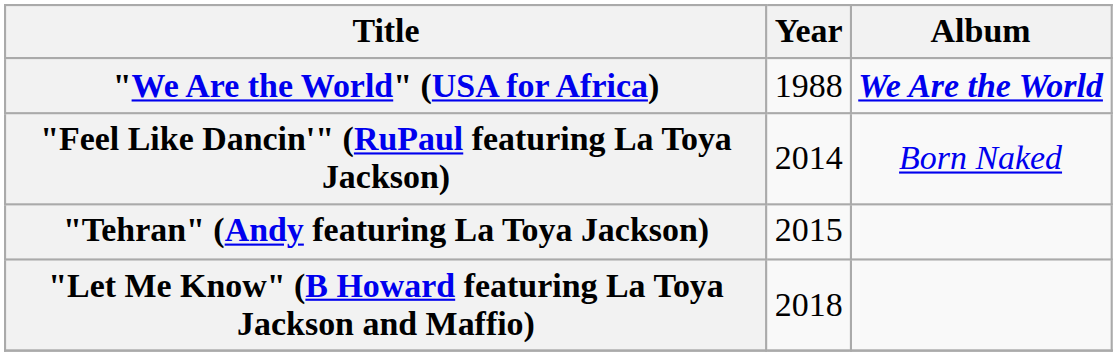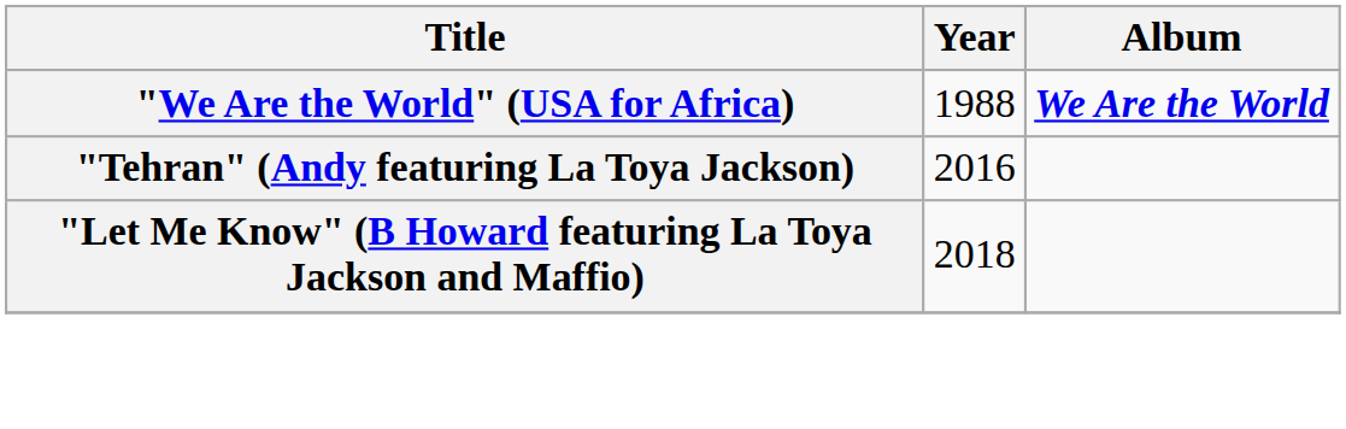 <table class="wikitable plainrowheaders" style="text-align:center;">
 <tr>
 <th scope="col" style="width:22em;">Title</th>
 <th scope="col">Year</th>
 <th scope="col">Album</th>
 </tr>
 <tr>
 <th scope="row">"<a href='#'>We Are the World</a>" <span>(<a href='#'>USA for Africa</a>)</span></th>
 <td>1988</td>
 <td><strong><em><a href='#'>We Are the World</a></em></strong></td>
 </tr>
 <tr>
-<th scope="row">"Feel Like Dancin'" <span>(<a href='#'>RuPaul</a> featuring La Toya Jackson)</span></th>
-<td>2014</td>
-<td><em><a href='#'>Born Naked</a></em></td>
-</tr>
-<tr>
 <th scope="row">"Tehran" <span>(<a href='#'>Andy</a> featuring La Toya Jackson)</span></th>
-<td>2015</td>
+<td>2016</td>
 <td></td>
 </tr>
 <tr>
 <th scope="row">"Let Me Know" <span>(<a href='#'>B Howard</a> featuring La Toya Jackson and Maffio)</span></th>
 <td>2018</td>
 <td></td>
 </tr>
 <tr>
 </tr>
 </table>
